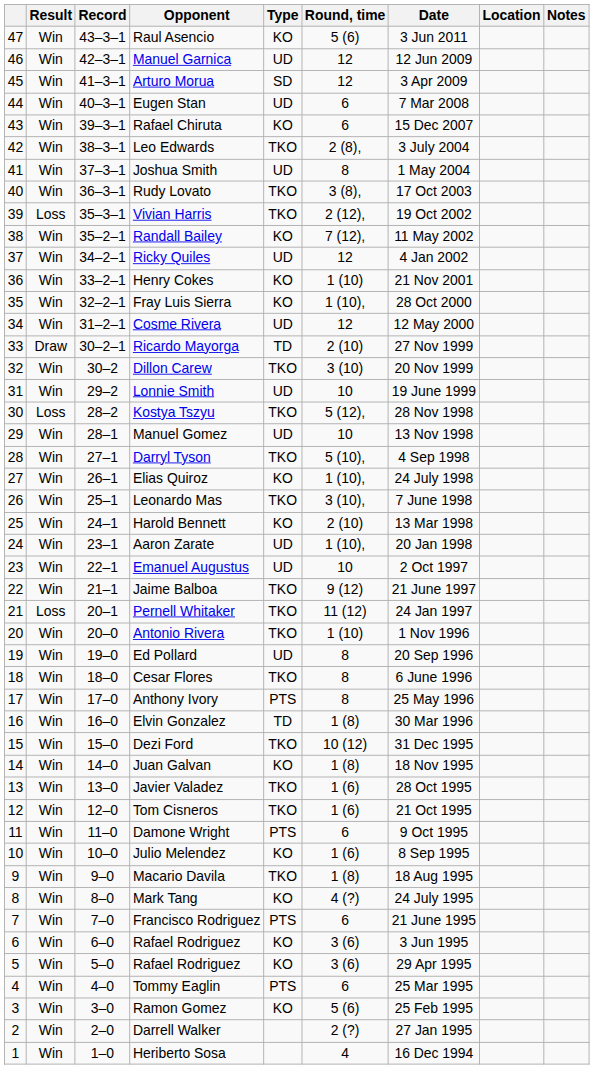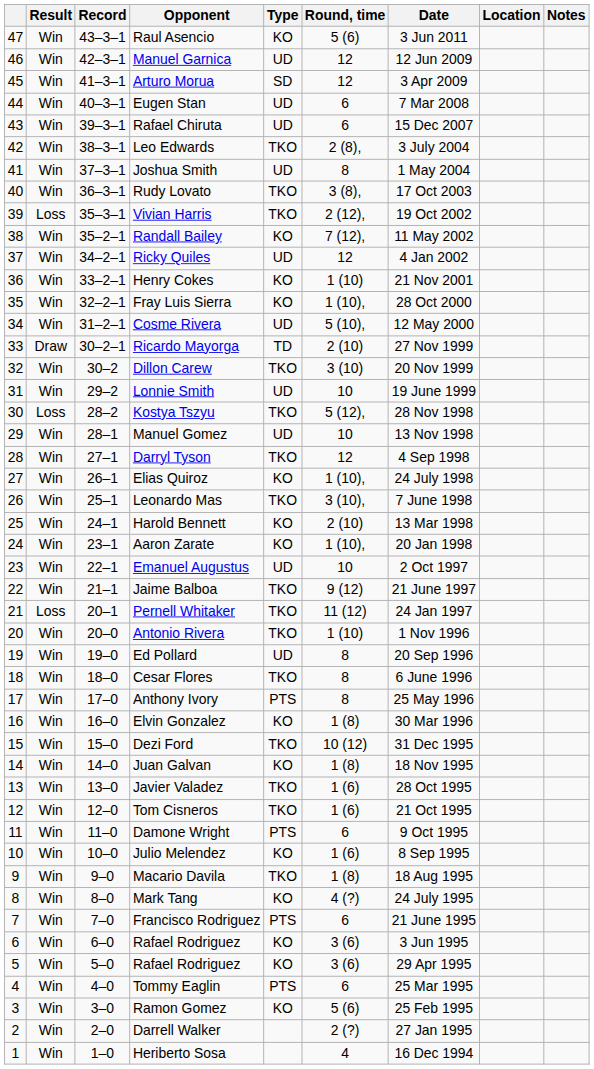 <table class=wikitable style=text-align:center>
 <tr>
 <th></th>
 <th>Result</th>
 <th>Record</th>
 <th>Opponent</th>
 <th>Type</th>
 <th>Round, time</th>
 <th>Date</th>
 <th>Location</th>
 <th>Notes</th>
 </tr>
 <tr>
 <td>47</td>
 <td>Win</td>
 <td>43–3–1</td>
 <td align=left>Raul Asencio</td>
 <td>KO</td>
 <td>5 (6)</td>
 <td>3 Jun 2011</td>
 <td align=left></td>
 <td align=left></td>
 </tr>
 <tr>
 <td>46</td>
 <td>Win</td>
 <td>42–3–1</td>
 <td align=left><a href='#'>Manuel Garnica</a></td>
 <td>UD</td>
 <td>12</td>
 <td>12 Jun 2009</td>
 <td align=left></td>
 <td align=left></td>
 </tr>
 <tr>
 <td>45</td>
 <td>Win</td>
 <td>41–3–1</td>
 <td align=left><a href='#'>Arturo Morua</a></td>
 <td>SD</td>
 <td>12</td>
 <td>3 Apr 2009</td>
 <td align=left></td>
 <td align=left></td>
 </tr>
 <tr>
 <td>44</td>
 <td>Win</td>
 <td>40–3–1</td>
 <td align=left>Eugen Stan</td>
 <td>UD</td>
 <td>6</td>
 <td>7 Mar 2008</td>
 <td align=left></td>
 <td align=left></td>
 </tr>
 <tr>
 <td>43</td>
 <td>Win</td>
 <td>39–3–1</td>
 <td align=left>Rafael Chiruta</td>
-<td>KO</td>
+<td>UD</td>
 <td>6</td>
 <td>15 Dec 2007</td>
 <td align=left></td>
 <td align=left></td>
 </tr>
 <tr>
 <td>42</td>
 <td>Win</td>
 <td>38–3–1</td>
 <td align=left>Leo Edwards</td>
 <td>TKO</td>
 <td>2 (8), </td>
 <td>3 July 2004</td>
 <td align=left></td>
 <td align=left></td>
 </tr>
 <tr>
 <td>41</td>
 <td>Win</td>
 <td>37–3–1</td>
 <td align=left>Joshua Smith</td>
 <td>UD</td>
 <td>8</td>
 <td>1 May 2004</td>
 <td align=left></td>
 <td align=left></td>
 </tr>
 <tr>
 <td>40</td>
 <td>Win</td>
 <td>36–3–1</td>
 <td align=left>Rudy Lovato</td>
 <td>TKO</td>
 <td>3 (8), </td>
 <td>17 Oct 2003</td>
 <td align=left></td>
 <td align=left></td>
 </tr>
 <tr>
 <td>39</td>
 <td>Loss</td>
 <td>35–3–1</td>
 <td align=left><a href='#'>Vivian Harris</a></td>
 <td>TKO</td>
 <td>2 (12), </td>
 <td>19 Oct 2002</td>
 <td align=left></td>
 <td align=left></td>
 </tr>
 <tr>
 <td>38</td>
 <td>Win</td>
 <td>35–2–1</td>
 <td align=left><a href='#'>Randall Bailey</a></td>
 <td>KO</td>
 <td>7 (12), </td>
 <td>11 May 2002</td>
 <td align=left></td>
 <td align=left></td>
 </tr>
 <tr>
 <td>37</td>
 <td>Win</td>
 <td>34–2–1</td>
 <td align=left><a href='#'>Ricky Quiles</a></td>
 <td>UD</td>
 <td>12</td>
 <td>4 Jan 2002</td>
 <td align=left></td>
 <td align=left></td>
 </tr>
 <tr>
 <td>36</td>
 <td>Win</td>
 <td>33–2–1</td>
 <td align=left>Henry Cokes</td>
 <td>KO</td>
 <td>1 (10)</td>
 <td>21 Nov 2001</td>
 <td align=left></td>
 <td align=left></td>
 </tr>
 <tr>
 <td>35</td>
 <td>Win</td>
 <td>32–2–1</td>
 <td align=left>Fray Luis Sierra</td>
 <td>KO</td>
 <td>1 (10), </td>
 <td>28 Oct 2000</td>
 <td align=left></td>
 <td align=left></td>
 </tr>
 <tr>
 <td>34</td>
 <td>Win</td>
 <td>31–2–1</td>
 <td align=left><a href='#'>Cosme Rivera</a></td>
 <td>UD</td>
-<td>12</td>
+<td>5 (10), </td>
 <td>12 May 2000</td>
 <td align=left></td>
 <td align=left></td>
 </tr>
 <tr>
 <td>33</td>
 <td>Draw</td>
 <td>30–2–1</td>
 <td align=left><a href='#'>Ricardo Mayorga</a></td>
 <td>TD</td>
 <td>2 (10)</td>
 <td>27 Nov 1999</td>
 <td align=left></td>
 <td align=left></td>
 </tr>
 <tr>
 <td>32</td>
 <td>Win</td>
 <td>30–2</td>
 <td align=left><a href='#'>Dillon Carew</a></td>
 <td>TKO</td>
 <td>3 (10)</td>
 <td>20 Nov 1999</td>
 <td align=left></td>
 <td align=left></td>
 </tr>
 <tr>
 <td>31</td>
 <td>Win</td>
 <td>29–2</td>
 <td align=left><a href='#'>Lonnie Smith</a></td>
 <td>UD</td>
 <td>10</td>
 <td>19 June 1999</td>
 <td align=left></td>
 <td align=left></td>
 </tr>
 <tr>
 <td>30</td>
 <td>Loss</td>
 <td>28–2</td>
 <td align=left><a href='#'>Kostya Tszyu</a></td>
 <td>TKO</td>
 <td>5 (12), </td>
 <td>28 Nov 1998</td>
 <td align=left></td>
 <td align=left></td>
 </tr>
 <tr>
 <td>29</td>
 <td>Win</td>
 <td>28–1</td>
 <td align=left>Manuel Gomez</td>
 <td>UD</td>
 <td>10</td>
 <td>13 Nov 1998</td>
 <td align=left></td>
 <td align=left></td>
 </tr>
 <tr>
 <td>28</td>
 <td>Win</td>
 <td>27–1</td>
 <td align=left><a href='#'>Darryl Tyson</a></td>
 <td>TKO</td>
-<td>5 (10), </td>
+<td>12</td>
 <td>4 Sep 1998</td>
 <td align=left></td>
 <td align=left></td>
 </tr>
 <tr>
 <td>27</td>
 <td>Win</td>
 <td>26–1</td>
 <td align=left>Elias Quiroz</td>
 <td>KO</td>
 <td>1 (10), </td>
 <td>24 July 1998</td>
 <td align=left></td>
 <td align=left></td>
 </tr>
 <tr>
 <td>26</td>
 <td>Win</td>
 <td>25–1</td>
 <td align=left>Leonardo Mas</td>
 <td>TKO</td>
 <td>3 (10), </td>
 <td>7 June 1998</td>
 <td align=left></td>
 <td align=left></td>
 </tr>
 <tr>
 <td>25</td>
 <td>Win</td>
 <td>24–1</td>
 <td align=left>Harold Bennett</td>
 <td>KO</td>
 <td>2 (10)</td>
 <td>13 Mar 1998</td>
 <td align=left></td>
 <td align=left></td>
 </tr>
 <tr>
 <td>24</td>
 <td>Win</td>
 <td>23–1</td>
 <td align=left>Aaron Zarate</td>
-<td>UD</td>
+<td>KO</td>
 <td>1 (10), </td>
 <td>20 Jan 1998</td>
 <td align=left></td>
 <td align=left></td>
 </tr>
 <tr>
 <td>23</td>
 <td>Win</td>
 <td>22–1</td>
 <td align=left><a href='#'>Emanuel Augustus</a></td>
 <td>UD</td>
 <td>10</td>
 <td>2 Oct 1997</td>
 <td align=left></td>
 <td align=left></td>
 </tr>
 <tr>
 <td>22</td>
 <td>Win</td>
 <td>21–1</td>
 <td align=left>Jaime Balboa</td>
 <td>TKO</td>
 <td>9 (12)</td>
 <td>21 June 1997</td>
 <td align=left></td>
 <td align=left></td>
 </tr>
 <tr>
 <td>21</td>
 <td>Loss</td>
 <td>20–1</td>
 <td align=left><a href='#'>Pernell Whitaker</a></td>
 <td>TKO</td>
 <td>11 (12)</td>
 <td>24 Jan 1997</td>
 <td align=left></td>
 <td align=left></td>
 </tr>
 <tr>
 <td>20</td>
 <td>Win</td>
 <td>20–0</td>
 <td align=left><a href='#'>Antonio Rivera</a></td>
 <td>TKO</td>
 <td>1 (10)</td>
 <td>1 Nov 1996</td>
 <td align=left></td>
 <td align=left></td>
 </tr>
 <tr>
 <td>19</td>
 <td>Win</td>
 <td>19–0</td>
 <td align=left>Ed Pollard</td>
 <td>UD</td>
 <td>8</td>
 <td>20 Sep 1996</td>
 <td align=left></td>
 <td align=left></td>
 </tr>
 <tr>
 <td>18</td>
 <td>Win</td>
 <td>18–0</td>
 <td align=left>Cesar Flores</td>
 <td>TKO</td>
 <td>8</td>
 <td>6 June 1996</td>
 <td align=left></td>
 <td align=left></td>
 </tr>
 <tr>
 <td>17</td>
 <td>Win</td>
 <td>17–0</td>
 <td align=left>Anthony Ivory</td>
 <td>PTS</td>
 <td>8</td>
 <td>25 May 1996</td>
 <td align=left></td>
 <td align=left></td>
 </tr>
 <tr>
 <td>16</td>
 <td>Win</td>
 <td>16–0</td>
 <td align=left>Elvin Gonzalez</td>
-<td>TD</td>
+<td>KO</td>
 <td>1 (8)</td>
 <td>30 Mar 1996</td>
 <td align=left></td>
 <td align=left></td>
 </tr>
 <tr>
 <td>15</td>
 <td>Win</td>
 <td>15–0</td>
 <td align=left>Dezi Ford</td>
 <td>TKO</td>
 <td>10 (12)</td>
 <td>31 Dec 1995</td>
 <td align=left></td>
 <td align=left></td>
 </tr>
 <tr>
 <td>14</td>
 <td>Win</td>
 <td>14–0</td>
 <td align=left>Juan Galvan</td>
 <td>KO</td>
 <td>1 (8)</td>
 <td>18 Nov 1995</td>
 <td align=left></td>
 <td align=left></td>
 </tr>
 <tr>
 <td>13</td>
 <td>Win</td>
 <td>13–0</td>
 <td align=left>Javier Valadez</td>
 <td>TKO</td>
 <td>1 (6)</td>
 <td>28 Oct 1995</td>
 <td align=left></td>
 <td align=left></td>
 </tr>
 <tr>
 <td>12</td>
 <td>Win</td>
 <td>12–0</td>
 <td align=left>Tom Cisneros</td>
 <td>TKO</td>
 <td>1 (6)</td>
 <td>21 Oct 1995</td>
 <td align=left></td>
 <td align=left></td>
 </tr>
 <tr>
 <td>11</td>
 <td>Win</td>
 <td>11–0</td>
 <td align=left>Damone Wright</td>
 <td>PTS</td>
 <td>6</td>
 <td>9 Oct 1995</td>
 <td align=left></td>
 <td align=left></td>
 </tr>
 <tr>
 <td>10</td>
 <td>Win</td>
 <td>10–0</td>
 <td align=left>Julio Melendez</td>
 <td>KO</td>
 <td>1 (6)</td>
 <td>8 Sep 1995</td>
 <td align=left></td>
 <td align=left></td>
 </tr>
 <tr>
 <td>9</td>
 <td>Win</td>
 <td>9–0</td>
 <td align=left>Macario Davila</td>
 <td>TKO</td>
 <td>1 (8)</td>
 <td>18 Aug 1995</td>
 <td align=left></td>
 <td align=left></td>
 </tr>
 <tr>
 <td>8</td>
 <td>Win</td>
 <td>8–0</td>
 <td align=left>Mark Tang</td>
 <td>KO</td>
 <td>4 (?)</td>
 <td>24 July 1995</td>
 <td align=left></td>
 <td align=left></td>
 </tr>
 <tr>
 <td>7</td>
 <td>Win</td>
 <td>7–0</td>
 <td align=left>Francisco Rodriguez</td>
 <td>PTS</td>
 <td>6</td>
 <td>21 June 1995</td>
 <td align=left></td>
 <td align=left></td>
 </tr>
 <tr>
 <td>6</td>
 <td>Win</td>
 <td>6–0</td>
 <td align=left>Rafael Rodriguez</td>
 <td>KO</td>
 <td>3 (6)</td>
 <td>3 Jun 1995</td>
 <td align=left></td>
 <td align=left></td>
 </tr>
 <tr>
 <td>5</td>
 <td>Win</td>
 <td>5–0</td>
 <td align=left>Rafael Rodriguez</td>
 <td>KO</td>
 <td>3 (6)</td>
 <td>29 Apr 1995</td>
 <td align=left></td>
 <td align=left></td>
 </tr>
 <tr>
 <td>4</td>
 <td>Win</td>
 <td>4–0</td>
 <td align=left>Tommy Eaglin</td>
 <td>PTS</td>
 <td>6</td>
 <td>25 Mar 1995</td>
 <td align=left></td>
 <td align=left></td>
 </tr>
 <tr>
 <td>3</td>
 <td>Win</td>
 <td>3–0</td>
 <td align=left>Ramon Gomez</td>
 <td>KO</td>
 <td>5 (6)</td>
 <td>25 Feb 1995</td>
 <td align=left></td>
 <td align=left></td>
 </tr>
 <tr>
 <td>2</td>
 <td>Win</td>
 <td>2–0</td>
 <td align=left>Darrell Walker</td>
 <td></td>
 <td>2 (?)</td>
 <td>27 Jan 1995</td>
 <td align=left></td>
 <td align=left></td>
 </tr>
 <tr>
 <td>1</td>
 <td>Win</td>
 <td>1–0</td>
 <td align=left>Heriberto Sosa</td>
 <td></td>
 <td>4</td>
 <td>16 Dec 1994</td>
 <td align=left></td>
 <td align=left></td>
 </tr>
 </table>
